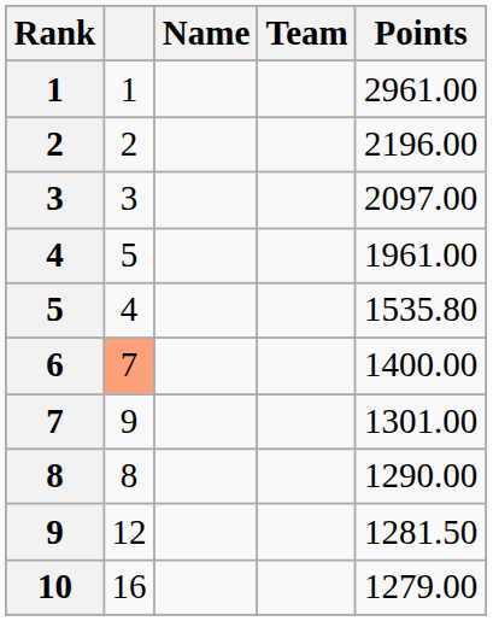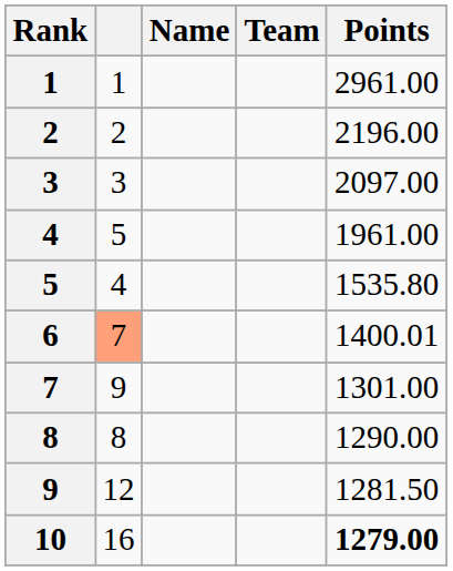 <table class="wikitable">
 <tr>
 <th scope="col">Rank</th>
 <th scope="col"></th>
 <th scope="col">Name</th>
 <th scope="col">Team</th>
 <th scope="col">Points</th>
 </tr>
 <tr>
 <th scope="row">1</th>
 <td style="text-align:center;">1</td>
 <td></td>
 <td></td>
 <td style="text-align:right;">2961.00</td>
 </tr>
 <tr>
 <th scope="row">2</th>
 <td style="text-align:center;">2</td>
 <td></td>
 <td></td>
 <td style="text-align:right;">2196.00</td>
 </tr>
 <tr>
 <th scope="row">3</th>
 <td style="text-align:center;">3</td>
 <td></td>
 <td></td>
 <td style="text-align:right;">2097.00</td>
 </tr>
 <tr>
 <th scope="row">4</th>
 <td style="text-align:center;">5</td>
 <td></td>
 <td></td>
 <td style="text-align:right;">1961.00</td>
 </tr>
 <tr>
 <th scope="row">5</th>
 <td style="text-align:center;">4</td>
 <td></td>
 <td></td>
 <td style="text-align:right;">1535.80</td>
 </tr>
 <tr>
 <th scope="row">6</th>
 <td style="background: lightsalmon; text-align:center;">7</td>
 <td></td>
 <td></td>
-<td style="text-align:right;">1400.00</td>
+<td style="text-align:right;">1400.01</td>
 </tr>
 <tr>
 <th scope="row">7</th>
 <td style="text-align:center;">9</td>
 <td></td>
 <td></td>
 <td style="text-align:right;">1301.00</td>
 </tr>
 <tr>
 <th scope="row">8</th>
 <td style="text-align:center;">8</td>
 <td></td>
 <td></td>
 <td style="text-align:right;">1290.00</td>
 </tr>
 <tr>
 <th scope="row">9</th>
 <td style="text-align:center;">12</td>
 <td></td>
 <td></td>
 <td style="text-align:right;">1281.50</td>
 </tr>
 <tr>
 <th scope="row">10</th>
 <td style="text-align:center;">16</td>
 <td></td>
 <td></td>
-<td style="text-align:right;">1279.00</td>
+<td style="text-align:right;"><strong>1279.00</strong></td>
 </tr>
 </table>
